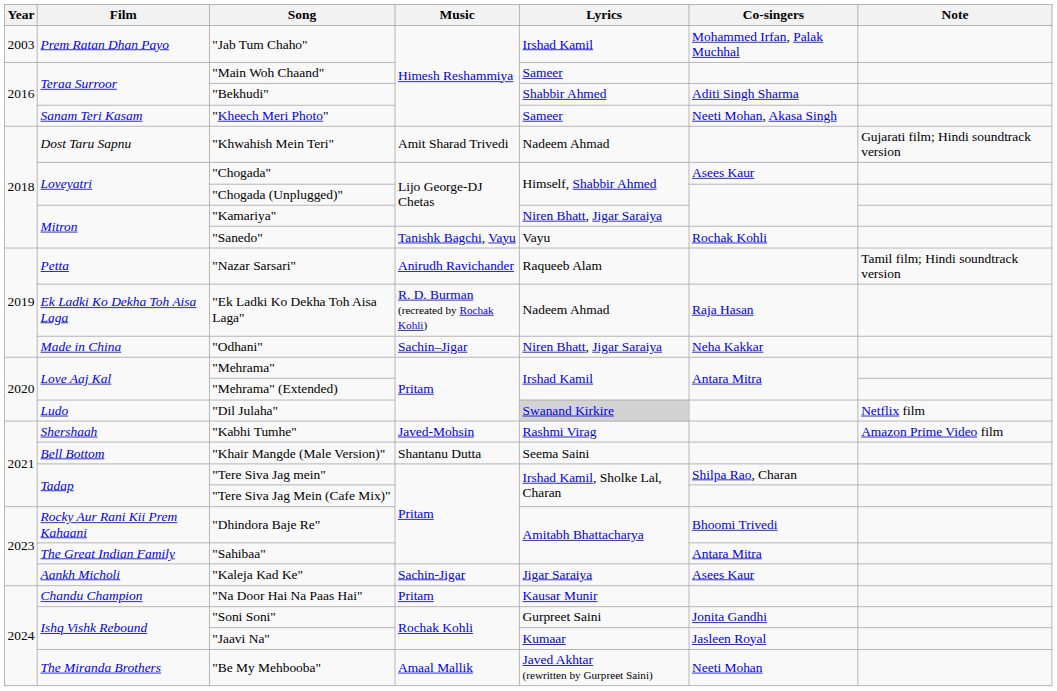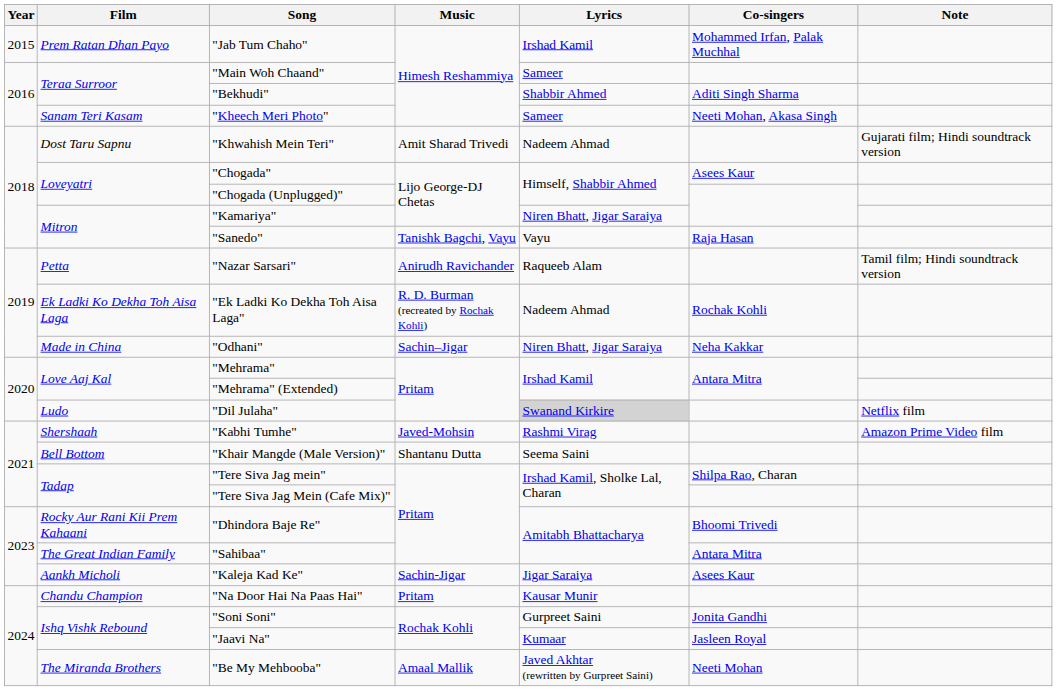 <table class="wikitable sortable">
 <tr style="background:#cccccf; text-align: center;">
 <th>Year</th>
 <th>Film</th>
 <th>Song</th>
 <th>Music</th>
 <th>Lyrics</th>
 <th>Co-singers</th>
 <th>Note</th>
 </tr>
 <tr>
-<td>2003</td>
+<td>2015</td>
 <td><em><a href='#'>Prem Ratan Dhan Payo</a></em></td>
 <td>"Jab Tum Chaho"</td>
 <td rowspan="4"><a href='#'>Himesh Reshammiya</a></td>
 <td><a href='#'>Irshad Kamil</a></td>
 <td><a href='#'>Mohammed Irfan</a>, <a href='#'>Palak Muchhal</a></td>
 <td></td>
 </tr>
 <tr>
 <td rowspan="3">2016</td>
 <td rowspan="2"><em><a href='#'>Teraa Surroor</a></em></td>
 <td>"Main Woh Chaand"</td>
 <td><a href='#'>Sameer</a></td>
 <td></td>
 <td></td>
 </tr>
 <tr>
 <td>"Bekhudi"</td>
 <td><a href='#'>Shabbir Ahmed</a></td>
 <td><a href='#'>Aditi Singh Sharma</a></td>
 <td></td>
 </tr>
 <tr>
 <td><em><a href='#'>Sanam Teri Kasam</a></em></td>
 <td>"<a href='#'>Kheech Meri Photo</a>"</td>
 <td><a href='#'>Sameer</a></td>
 <td><a href='#'>Neeti Mohan</a>, <a href='#'>Akasa Singh</a></td>
 <td></td>
 </tr>
 <tr>
 <td rowspan="5">2018</td>
 <td><em>Dost Taru Sapnu</em></td>
 <td>"Khwahish Mein Teri"</td>
 <td>Amit Sharad Trivedi</td>
 <td>Nadeem Ahmad</td>
 <td></td>
 <td>Gujarati film; Hindi soundtrack version</td>
 </tr>
 <tr>
 <td rowspan="2"><em><a href='#'>Loveyatri</a></em></td>
 <td>"Chogada"</td>
 <td rowspan="3">Lijo George-DJ Chetas</td>
 <td rowspan="2">Himself, <a href='#'>Shabbir Ahmed</a></td>
 <td><a href='#'>Asees Kaur</a></td>
 <td></td>
 </tr>
 <tr>
 <td>"Chogada (Unplugged)"</td>
 <td rowspan="2"></td>
 <td></td>
 </tr>
 <tr>
 <td rowspan="2"><em><a href='#'>Mitron</a></em></td>
 <td>"Kamariya"</td>
 <td><a href='#'>Niren Bhatt</a>, <a href='#'>Jigar Saraiya</a></td>
 <td></td>
 </tr>
 <tr>
 <td>"Sanedo"</td>
 <td><a href='#'>Tanishk Bagchi</a>, <a href='#'>Vayu</a></td>
 <td>Vayu</td>
-<td><a href='#'>Rochak Kohli</a></td>
+<td><a href='#'>Raja Hasan</a></td>
 <td></td>
 </tr>
 <tr>
 <td rowspan="3">2019</td>
 <td><em><a href='#'>Petta</a></em></td>
 <td>"Nazar Sarsari"</td>
 <td><a href='#'>Anirudh Ravichander</a></td>
 <td>Raqueeb Alam</td>
 <td></td>
 <td>Tamil film; Hindi soundtrack version</td>
 </tr>
 <tr>
 <td><em><a href='#'>Ek Ladki Ko Dekha Toh Aisa Laga</a></em></td>
 <td>"Ek Ladki Ko Dekha Toh Aisa Laga"</td>
 <td><a href='#'>R. D. Burman</a><br><small>(recreated by <a href='#'>Rochak Kohli</a>)</small></td>
 <td>Nadeem Ahmad</td>
-<td><a href='#'>Raja Hasan</a></td>
+<td><a href='#'>Rochak Kohli</a></td>
 <td></td>
 </tr>
 <tr>
 <td><em><a href='#'>Made in China</a></em></td>
 <td>"Odhani"</td>
 <td><a href='#'>Sachin–Jigar</a></td>
 <td><a href='#'>Niren Bhatt</a>, <a href='#'>Jigar Saraiya</a></td>
 <td><a href='#'>Neha Kakkar</a></td>
 <td></td>
 </tr>
 <tr>
 <td rowspan="3">2020</td>
 <td rowspan="2"><em><a href='#'>Love Aaj Kal</a></em></td>
 <td>"Mehrama"</td>
 <td rowspan="3"><a href='#'>Pritam</a></td>
 <td rowspan="2"><a href='#'>Irshad Kamil</a></td>
 <td rowspan="2"><a href='#'>Antara Mitra</a></td>
 <td></td>
 </tr>
 <tr>
 <td>"Mehrama" (Extended)</td>
 <td></td>
 </tr>
 <tr>
 <td><a href='#'><em>Ludo</em></a></td>
 <td>"Dil Julaha"</td>
 <td style="background: lightgrey;"><a href='#'>Swanand Kirkire</a></td>
 <td></td>
 <td><a href='#'>Netflix</a> film</td>
 </tr>
 <tr>
 <td rowspan="4">2021</td>
 <td><em><a href='#'>Shershaah</a></em></td>
 <td>"Kabhi Tumhe"</td>
 <td><a href='#'>Javed-Mohsin</a></td>
 <td><a href='#'>Rashmi Virag</a></td>
 <td></td>
 <td><a href='#'>Amazon Prime Video</a> film</td>
 </tr>
 <tr>
 <td><a href='#'><em>Bell Bottom</em></a></td>
 <td>"Khair Mangde (Male Version)"</td>
 <td>Shantanu Dutta</td>
 <td>Seema Saini</td>
 <td></td>
 <td></td>
 </tr>
 <tr>
 <td rowspan=2><a href='#'><em>Tadap</em></a></td>
 <td>"Tere Siva Jag mein"</td>
 <td rowspan="4"><a href='#'>Pritam</a></td>
 <td rowspan=2><a href='#'>Irshad Kamil</a>, Sholke Lal, Charan</td>
 <td><a href='#'>Shilpa Rao</a>, Charan</td>
 <td></td>
 </tr>
 <tr>
 <td>"Tere Siva Jag Mein (Cafe Mix)"</td>
 <td></td>
 <td></td>
 </tr>
 <tr>
 <td rowspan = "3">2023</td>
 <td><em><a href='#'>Rocky Aur Rani Kii Prem Kahaani</a></em></td>
 <td>"Dhindora Baje Re"</td>
 <td rowspan=2><a href='#'>Amitabh Bhattacharya</a></td>
 <td><a href='#'>Bhoomi Trivedi</a></td>
 <td></td>
 </tr>
 <tr>
 <td><em><a href='#'>The Great Indian Family</a></em></td>
 <td>"Sahibaa"</td>
 <td><a href='#'>Antara Mitra</a></td>
 <td></td>
 </tr>
 <tr>
 <td><em><a href='#'>Aankh Micholi</a></em></td>
 <td>"Kaleja Kad Ke"</td>
 <td><a href='#'>Sachin-Jigar</a></td>
 <td><a href='#'>Jigar Saraiya</a></td>
 <td><a href='#'>Asees Kaur</a></td>
 <td></td>
 </tr>
 <tr>
 <td rowspan=4>2024</td>
 <td><em><a href='#'>Chandu Champion</a></em></td>
 <td>"Na Door Hai Na Paas Hai"</td>
 <td><a href='#'>Pritam</a></td>
 <td><a href='#'>Kausar Munir</a></td>
 <td></td>
 <td></td>
 </tr>
 <tr>
 <td rowspan=2><em><a href='#'>Ishq Vishk Rebound</a></em></td>
 <td>"Soni Soni"</td>
 <td rowspan=2><a href='#'>Rochak Kohli</a></td>
 <td>Gurpreet Saini</td>
 <td><a href='#'>Jonita Gandhi</a></td>
 <td></td>
 </tr>
 <tr>
 <td>"Jaavi Na"</td>
 <td><a href='#'>Kumaar</a></td>
 <td><a href='#'>Jasleen Royal</a></td>
 <td></td>
 </tr>
 <tr>
 <td><em><a href='#'>The Miranda Brothers</a></em></td>
 <td>"Be My Mehbooba"</td>
 <td><a href='#'>Amaal Mallik</a></td>
 <td><a href='#'>Javed Akhtar</a><br><small>(rewritten by Gurpreet Saini)</small></td>
 <td><a href='#'>Neeti Mohan</a></td>
 <td></td>
 </tr>
 </table>
